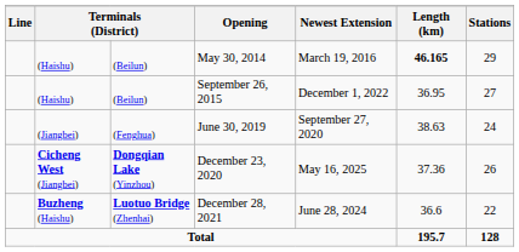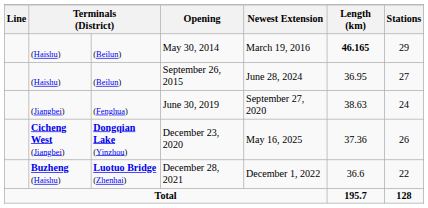 <table class="wikitable" align="center" width="600px" style="font-size:90%">
 <tr>
 <th style="text-align:left; background-color: white; padding: 0" colspan="7"></th>
 </tr>
 <tr>
 <th>Line</th>
 <th colspan="2">Terminals<br>(District)</th>
 <th>Opening</th>
 <th>Newest Extension</th>
 <th>Length (km)</th>
 <th>Stations</th>
 </tr>
 <tr style="text-align:left;">
 <td></td>
 <td><strong></strong><br><small>(<a href='#'>Haishu</a>)</small></td>
 <td><strong></strong><br><small>(<a href='#'>Beilun</a>)</small></td>
 <td>May 30, 2014</td>
 <td>March 19, 2016</td>
 <td style="text-align:center;"><strong>46.165</strong></td>
 <td style="text-align:center;">29</td>
 </tr>
 <tr>
 <td></td>
 <td><strong></strong><br><small>(<a href='#'>Haishu</a>)</small></td>
 <td><strong></strong><br><small>(<a href='#'>Beilun</a>)</small></td>
 <td>September 26, 2015</td>
-<td>December 1, 2022</td>
+<td>June 28, 2024</td>
 <td style="text-align:center;">36.95</td>
 <td style="text-align:center;">27</td>
 </tr>
 <tr>
 <td></td>
 <td><strong></strong><br><small>(<a href='#'>Jiangbei</a>)</small></td>
 <td><strong></strong><br><small>(<a href='#'>Fenghua</a>)</small></td>
 <td>June 30, 2019</td>
 <td>September 27, 2020</td>
 <td style="text-align:center;">38.63</td>
 <td style="text-align:center;">24</td>
 </tr>
 <tr>
 <td></td>
 <td><strong><a href='#'>Cicheng West</a></strong><small><br>(<a href='#'>Jiangbei</a>)</small></td>
 <td><strong><a href='#'>Dongqian Lake</a></strong><small><br>(<a href='#'>Yinzhou</a>)</small></td>
 <td>December 23, 2020</td>
 <td>May 16, 2025</td>
 <td style="text-align:center;">37.36</td>
 <td style="text-align:center;">26</td>
 </tr>
 <tr>
 <td></td>
 <td><strong><a href='#'>Buzheng</a></strong><small><br>(<a href='#'>Haishu</a>)</small></td>
 <td><strong><a href='#'>Luotuo Bridge</a></strong><small><br>(<a href='#'>Zhenhai</a>)</small></td>
 <td>December 28, 2021</td>
-<td>June 28, 2024</td>
+<td>December 1, 2022</td>
 <td style="text-align:center;">36.6</td>
 <td style="text-align:center;">22</td>
 </tr>
 <tr class="sortbottom">
 <td colspan="5" style="text-align:center; line-height:1.05"><strong>Total</strong></td>
 <td style="text-align:center; line-height:1.05"><strong>195.7</strong></td>
 <td style="text-align:center; line-height:1.05"><strong>128</strong></td>
 </tr>
 </table>
